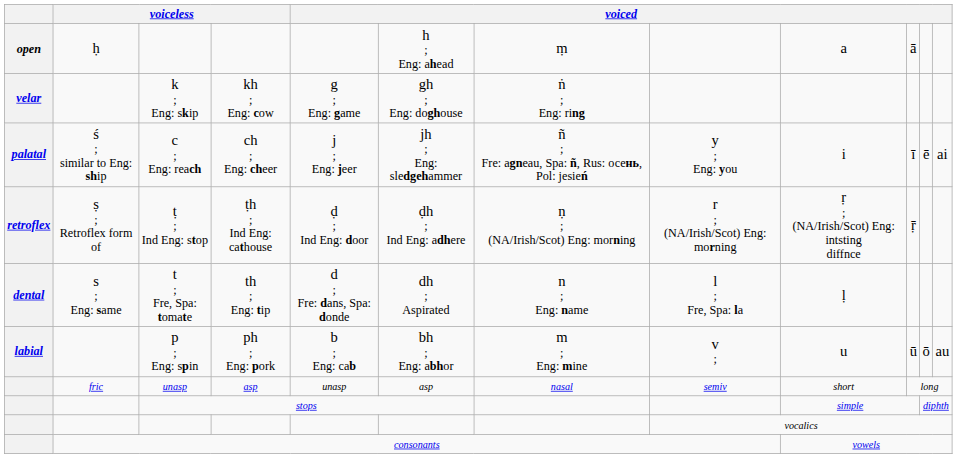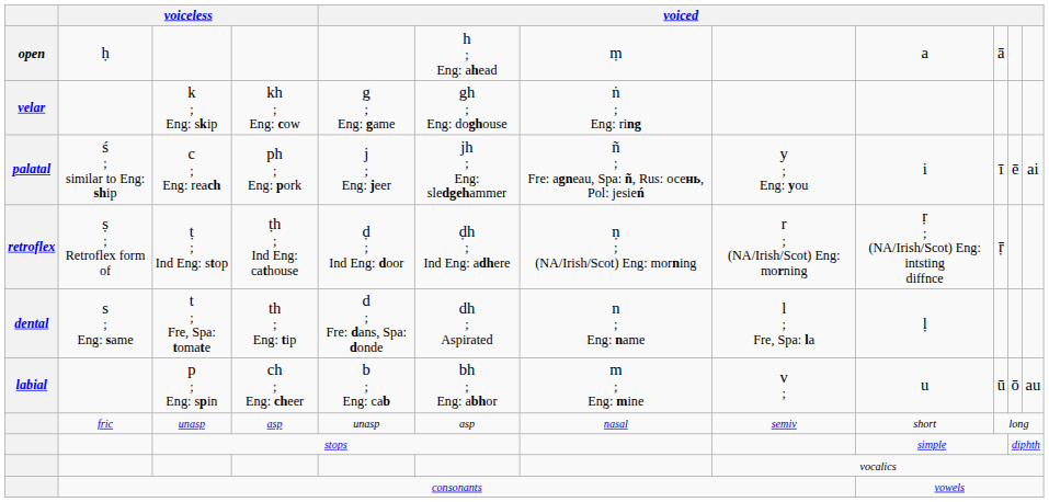 <table class="wikitable mw-collapsible">
 <tr>
 <th></th>
 <th colspan="3"><em><a href='#'>voiceless</a></em></th>
 <th colspan="8"><em><a href='#'>voiced</a></em></th>
 </tr>
 <tr style="text-align:center;">
 <th><em>open</em></th>
 <td><big>ḥ</big></td>
 <td></td>
 <td></td>
 <td></td>
 <td><big>h</big><br>;<br> Eng: a<strong>h</strong>ead</td>
 <td><big>ṃ</big></td>
 <td></td>
 <td><big>a</big></td>
 <td><big>ā</big></td>
 <td></td>
 <td></td>
 </tr>
 <tr style="text-align:center;">
 <th><em><a href='#'>velar</a></em></th>
 <td></td>
 <td><big>k</big><br>;<br> Eng: s<strong>k</strong>ip</td>
 <td><big>kh</big><br>;<br> Eng: <strong>c</strong>ow</td>
 <td><big>g</big><br>;<br> Eng: <strong>g</strong>ame</td>
 <td><big>gh</big><br>;<br> Eng: do<strong>gh</strong>ouse</td>
 <td><big>ṅ</big><br>;<br> Eng: ri<strong>ng</strong></td>
 <td></td>
 <td></td>
 <td></td>
 <td></td>
 <td></td>
 </tr>
 <tr style="text-align:center;">
 <th><em><a href='#'>palatal</a></em></th>
 <td><big>ś</big><br>;<br> similar to Eng: <strong>sh</strong>ip</td>
 <td><big>c</big><br>;<br> Eng: rea<strong>ch</strong></td>
-<td><big>ch</big><br>;<br> Eng: <strong>ch</strong>eer</td>
+<td><big>ph</big><br>;<br> Eng: <strong>p</strong>ork</td>
 <td><big>j</big><br>;<br> Eng: <strong>j</strong>eer</td>
 <td><big>jh</big><br>;<br> Eng: sle<strong>dgeh</strong>ammer</td>
 <td><big>ñ</big><br>;<br> Fre: a<strong>gn</strong>eau, Spa: <strong>ñ</strong>, Rus: осе<strong>нь</strong>, Pol: jesie<strong>ń</strong></td>
 <td><big>y</big><br>;<br> Eng: <strong>y</strong>ou</td>
 <td><big>i</big></td>
 <td><big>ī</big></td>
 <td><big>ē</big></td>
 <td><big>ai</big></td>
 </tr>
 <tr style="text-align:center;">
 <th><em><a href='#'>retroflex</a></em></th>
 <td><big>ṣ</big><br>;<br> Retroflex form of </td>
 <td><big>ṭ</big><br>;<br> Ind Eng: s<strong>t</strong>op</td>
 <td><big>ṭh</big><br>;<br> Ind Eng: ca<strong>t</strong>house</td>
 <td><big>ḍ</big><br>; <br>Ind Eng: <strong>d</strong>oor</td>
 <td><big>ḍh</big><br>;<br> Ind Eng: a<strong>dh</strong>ere</td>
 <td><big>ṇ</big><br>;<br> (NA/Irish/Scot) Eng: mor<strong>n</strong>ing</td>
 <td><big>r</big><br>;<br>(NA/Irish/Scot) Eng:  mo<strong>r</strong>ning</td>
 <td><big>ṛ</big><br>;<br>(NA/Irish/Scot) Eng: int<strong></strong>sting<br>diff<strong></strong>nce</td>
 <td><big>ṝ</big></td>
 <td></td>
 <td></td>
 </tr>
 <tr style="text-align:center;">
 <th><em><a href='#'>dental</a></em></th>
 <td><big>s</big><br>;<br>Eng: <strong>s</strong>ame</td>
 <td><big>t</big><br>;<br> Fre, Spa: <strong>t</strong>oma<strong>t</strong>e</td>
 <td><big>th</big><br>;<br> Eng: <strong>t</strong>ip</td>
 <td><big>d</big><br>;<br> Fre: <strong>d</strong>ans, Spa: <strong>d</strong>onde</td>
 <td><big>dh</big><br>;<br> Aspirated </td>
 <td><big>n</big><br>;<br> Eng: <strong>n</strong>ame</td>
 <td><big>l</big><br>;<br> Fre, Spa: <strong>l</strong>a</td>
 <td><big>ḷ</big></td>
 <td></td>
 <td></td>
 <td></td>
 </tr>
 <tr style="text-align:center;">
 <th><em><a href='#'>labial</a></em></th>
 <td></td>
 <td><big>p</big><br>;<br> Eng: s<strong>p</strong>in</td>
-<td><big>ph</big><br>;<br> Eng: <strong>p</strong>ork</td>
+<td><big>ch</big><br>;<br> Eng: <strong>ch</strong>eer</td>
 <td><big>b</big><br>;<br> Eng: ca<strong>b</strong></td>
 <td><big>bh</big><br>;<br> Eng: a<strong>bh</strong>or</td>
 <td><big>m</big><br>;<br> Eng: <strong>m</strong>ine</td>
 <td><big>v</big><br>;</td>
 <td><big>u</big></td>
 <td><big>ū</big></td>
 <td><big>ō</big></td>
 <td><big>au</big></td>
 </tr>
 <tr style="text-align:center;">
 <th></th>
 <td><em><a href='#'><small>fric</small></a></em></td>
 <td><em><a href='#'><small>unasp</small></a></em></td>
 <td><em><a href='#'><small>asp</small></a></em></td>
 <td><em><small>unasp</small></em></td>
 <td><em><small>asp</small></em></td>
 <td><em><a href='#'><small>nasal</small></a></em></td>
 <td><em><a href='#'><small>semiv</small></a></em></td>
 <td><em><small>short</small></em></td>
 <td colspan="3"><em><small>long</small></em></td>
 </tr>
 <tr style="text-align:center;">
 <th></th>
 <td></td>
 <td colspan="4"><em><a href='#'><small>stops</small></a></em></td>
 <td></td>
 <td></td>
 <td colspan="2"><em><a href='#'><small>simple</small></a></em></td>
 <td colspan="2"><em><a href='#'><small>diphth</small></a></em></td>
 </tr>
 <tr style="text-align:center;">
 <th></th>
 <td></td>
 <td></td>
 <td></td>
 <td></td>
 <td></td>
 <td></td>
 <td colspan="5"><em><small>vocalics</small></em></td>
 </tr>
 <tr style="text-align:center;">
 <th></th>
 <td colspan="7"><em><a href='#'><small>consonants</small></a></em></td>
 <td colspan="4"><em><a href='#'><small>vowels</small></a></em></td>
 </tr>
 </table>
